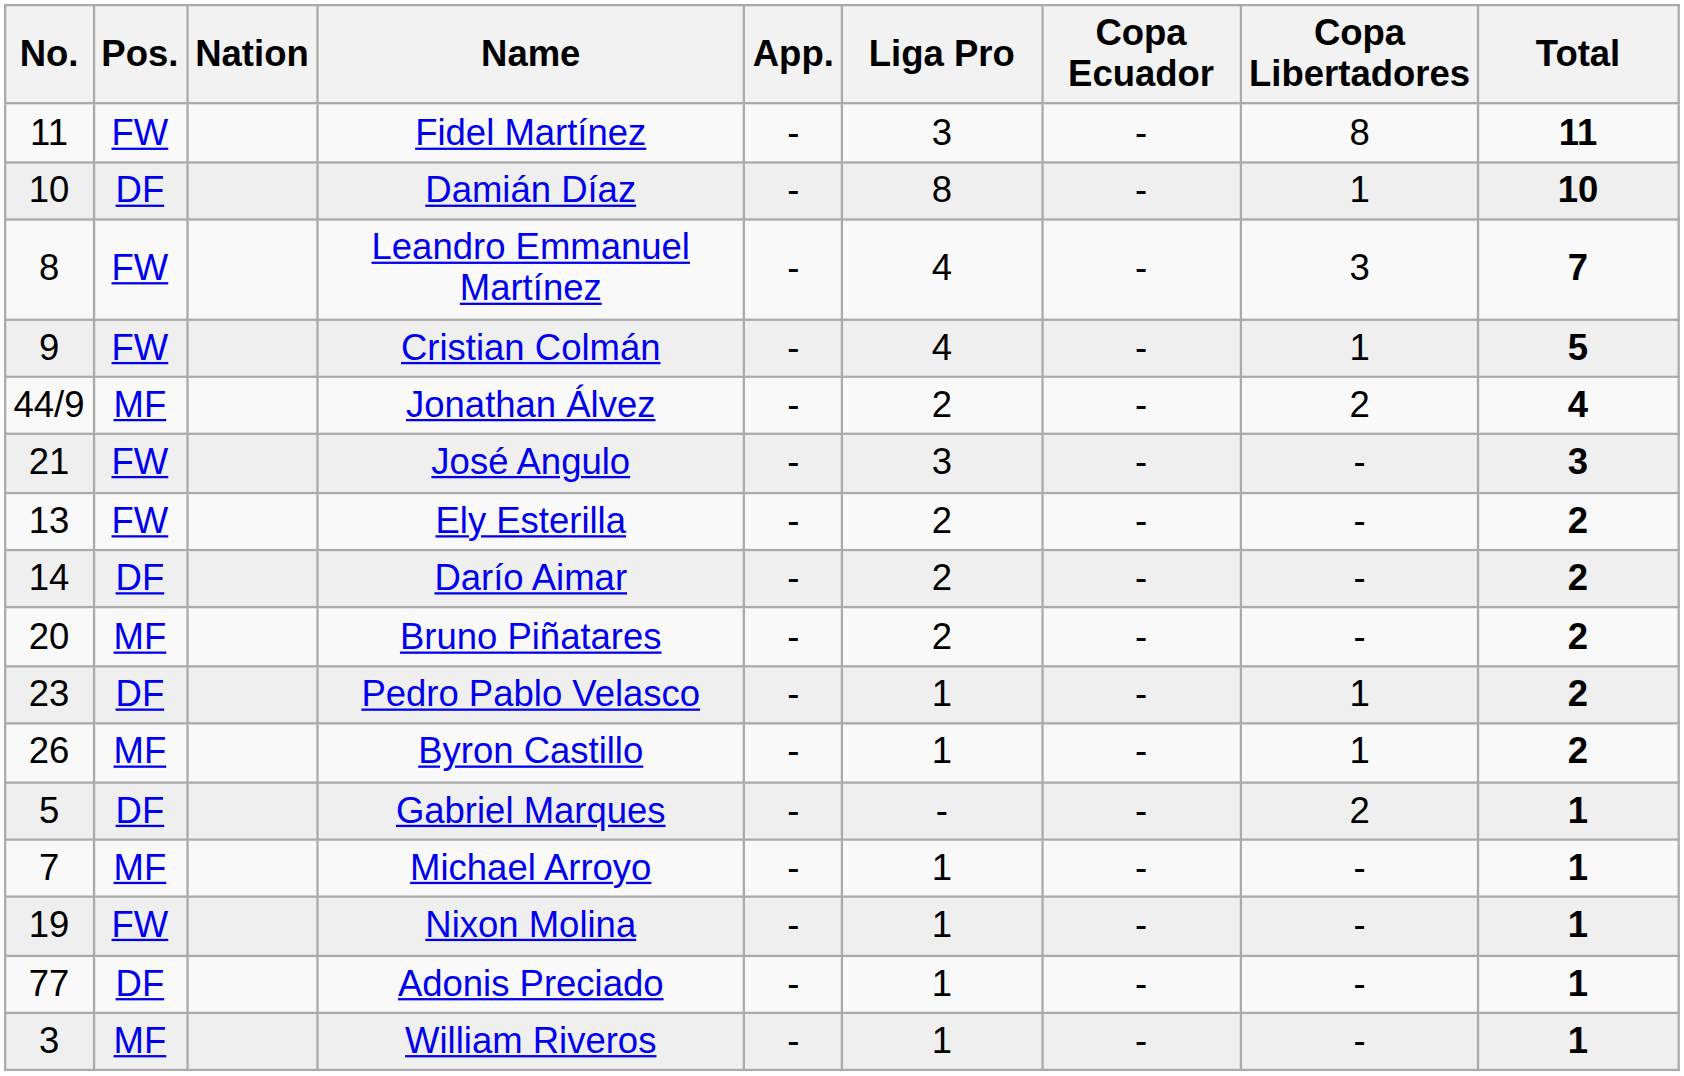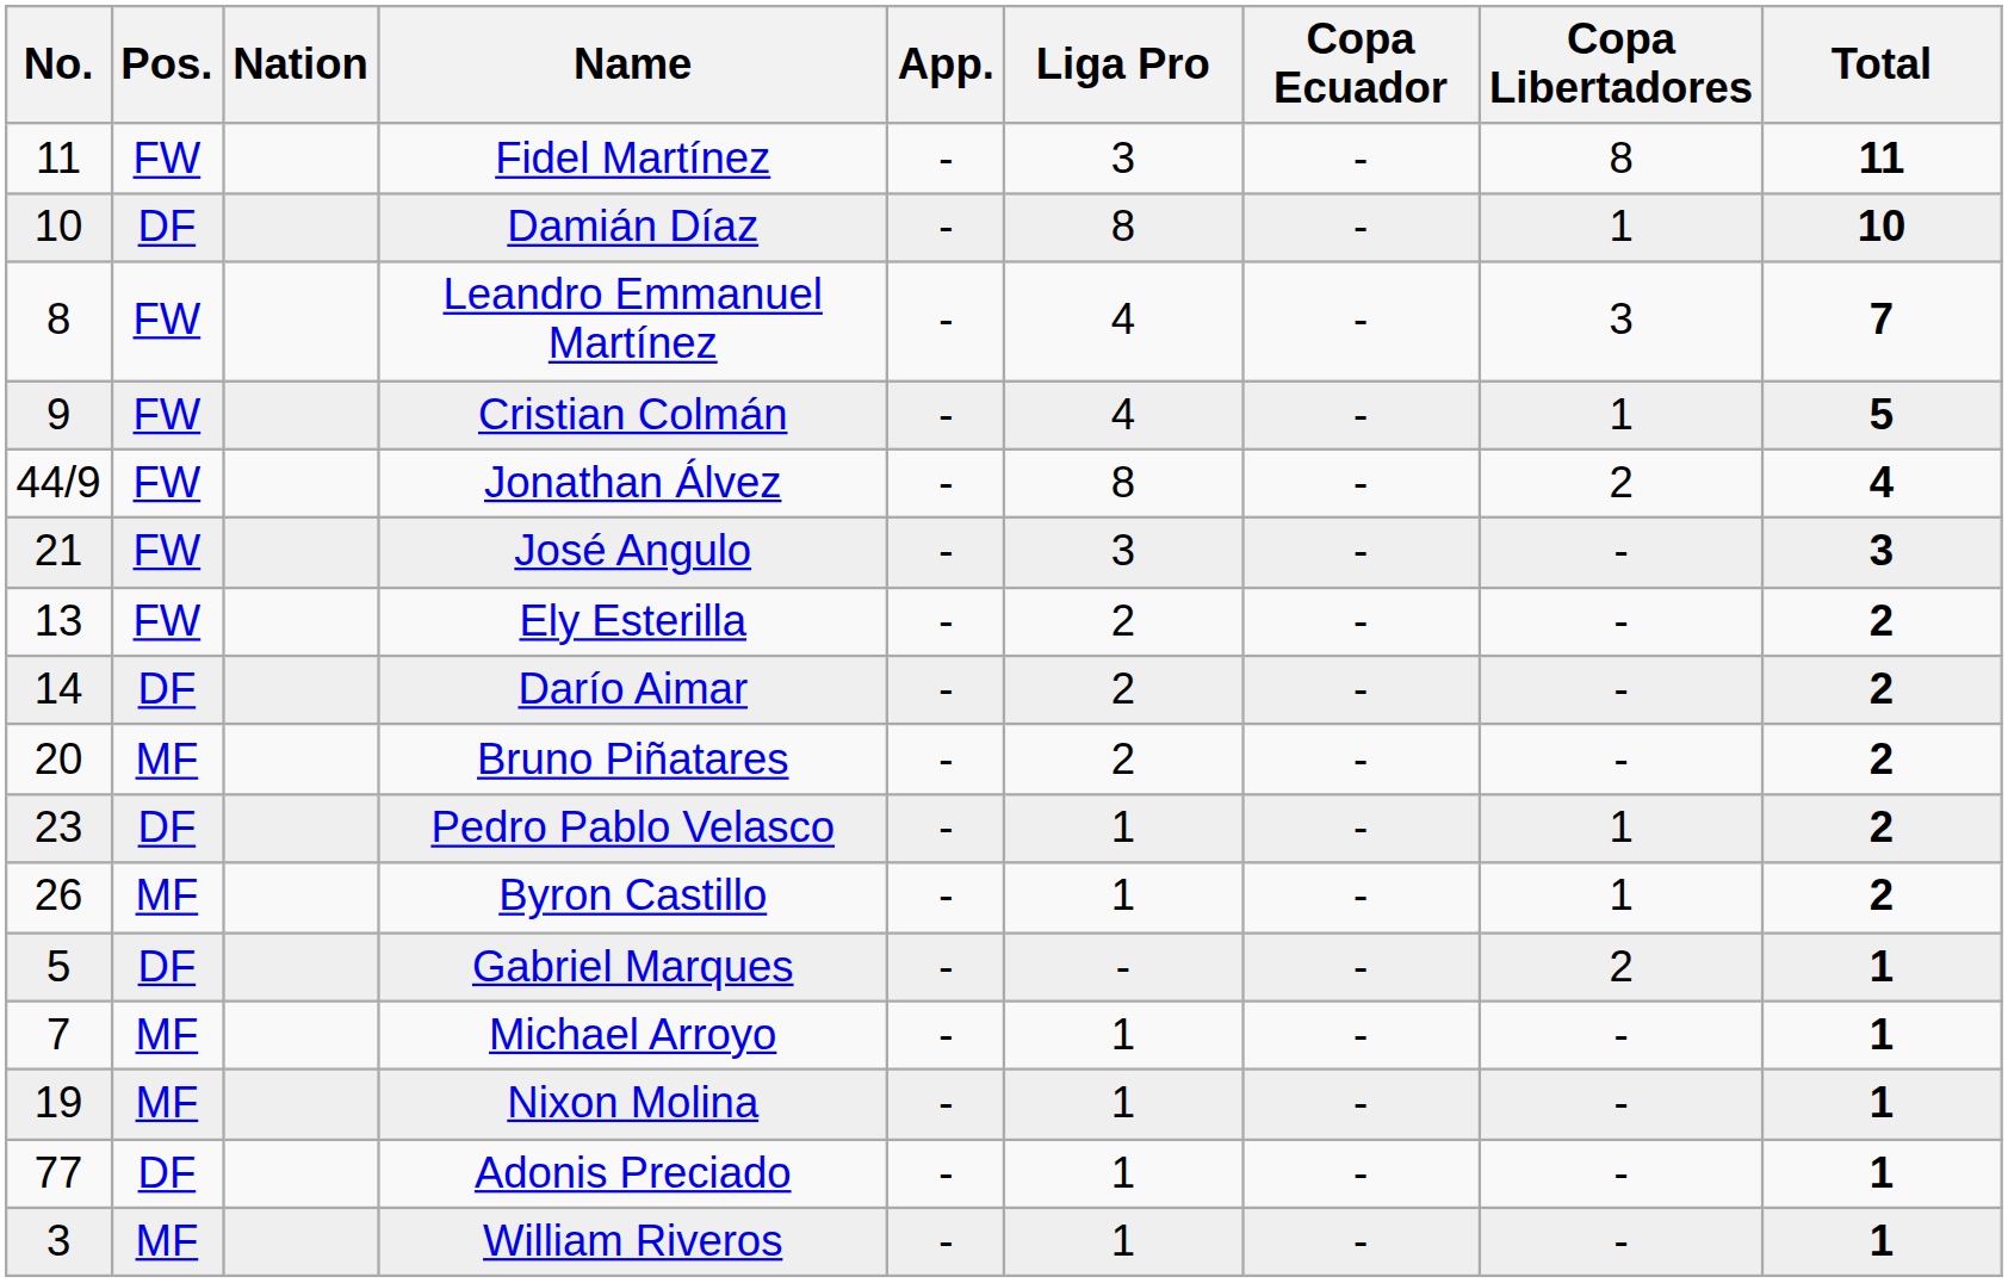 <table class="wikitable sortable" style="text-align:center">
 <tr>
 <th width=4>No.</th>
 <th width=4>Pos.</th>
 <th width=5>Nation</th>
 <th width=180px>Name</th>
 <th width=5>App.</th>
 <th width=80px>Liga Pro</th>
 <th width=80px>Copa Ecuador</th>
 <th width=80px>Copa Libertadores</th>
 <th width=80px>Total</th>
 </tr>
 <tr>
 <td>11</td>
 <td><a href='#'>FW</a></td>
 <td></td>
 <td><a href='#'>Fidel Martínez</a></td>
 <td>-</td>
 <td>3 </td>
 <td>- </td>
 <td>8 </td>
 <td><strong>11</strong> </td>
 </tr>
 <tr bgcolor="#efefef">
 <td>10</td>
 <td><a href='#'>DF</a></td>
 <td></td>
 <td><a href='#'>Damián Díaz</a></td>
 <td>-</td>
 <td>8 </td>
 <td>- </td>
 <td>1 </td>
 <td><strong>10</strong> </td>
 </tr>
 <tr>
 <td>8</td>
 <td><a href='#'>FW</a></td>
 <td></td>
 <td><a href='#'>Leandro Emmanuel Martínez</a></td>
 <td>-</td>
 <td>4 </td>
 <td>- </td>
 <td>3 </td>
 <td><strong>7</strong> </td>
 </tr>
 <tr bgcolor="#efefef">
 <td>9</td>
 <td><a href='#'>FW</a></td>
 <td></td>
 <td><a href='#'>Cristian Colmán</a></td>
 <td>-</td>
 <td>4 </td>
 <td>- </td>
 <td>1 </td>
 <td><strong>5</strong> </td>
 </tr>
 <tr>
 <td>44/9</td>
-<td><a href='#'>MF</a></td>
+<td><a href='#'>FW</a></td>
 <td></td>
 <td><a href='#'>Jonathan Álvez</a></td>
 <td>-</td>
-<td>2 </td>
+<td>8 </td>
 <td>- </td>
 <td>2 </td>
 <td><strong>4</strong> </td>
 </tr>
 <tr bgcolor="#efefef">
 <td>21</td>
 <td><a href='#'>FW</a></td>
 <td></td>
 <td><a href='#'>José Angulo</a></td>
 <td>-</td>
 <td>3 </td>
 <td>- </td>
 <td>- </td>
 <td><strong>3</strong> </td>
 </tr>
 <tr>
 <td>13</td>
 <td><a href='#'>FW</a></td>
 <td></td>
 <td><a href='#'>Ely Esterilla</a></td>
 <td>-</td>
 <td>2 </td>
 <td>- </td>
 <td>- </td>
 <td><strong>2</strong> </td>
 </tr>
 <tr bgcolor="#efefef">
 <td>14</td>
 <td><a href='#'>DF</a></td>
 <td></td>
 <td><a href='#'>Darío Aimar</a></td>
 <td>-</td>
 <td>2 </td>
 <td>- </td>
 <td>- </td>
 <td><strong>2</strong> </td>
 </tr>
 <tr>
 <td>20</td>
 <td><a href='#'>MF</a></td>
 <td></td>
 <td><a href='#'>Bruno Piñatares</a></td>
 <td>-</td>
 <td>2 </td>
 <td>- </td>
 <td>- </td>
 <td><strong>2</strong> </td>
 </tr>
 <tr bgcolor="#efefef">
 <td>23</td>
 <td><a href='#'>DF</a></td>
 <td></td>
 <td><a href='#'>Pedro Pablo Velasco</a></td>
 <td>-</td>
 <td>1 </td>
 <td>- </td>
 <td>1 </td>
 <td><strong>2</strong> </td>
 </tr>
 <tr>
 <td>26</td>
 <td><a href='#'>MF</a></td>
 <td></td>
 <td><a href='#'>Byron Castillo</a></td>
 <td>-</td>
 <td>1 </td>
 <td>- </td>
 <td>1 </td>
 <td><strong>2</strong> </td>
 </tr>
 <tr bgcolor="#efefef">
 <td>5</td>
 <td><a href='#'>DF</a></td>
 <td></td>
 <td><a href='#'>Gabriel Marques</a></td>
 <td>-</td>
 <td>- </td>
 <td>- </td>
 <td>2 </td>
 <td><strong>1</strong> </td>
 </tr>
 <tr>
 <td>7</td>
 <td><a href='#'>MF</a></td>
 <td></td>
 <td><a href='#'>Michael Arroyo</a></td>
 <td>-</td>
 <td>1 </td>
 <td>- </td>
 <td>- </td>
 <td><strong>1</strong> </td>
 </tr>
 <tr bgcolor="#efefef">
 <td>19</td>
-<td><a href='#'>FW</a></td>
+<td><a href='#'>MF</a></td>
 <td></td>
 <td><a href='#'>Nixon Molina</a></td>
 <td>-</td>
 <td>1 </td>
 <td>- </td>
 <td>- </td>
 <td><strong>1</strong> </td>
 </tr>
 <tr>
 <td>77</td>
 <td><a href='#'>DF</a></td>
 <td></td>
 <td><a href='#'>Adonis Preciado</a></td>
 <td>-</td>
 <td>1 </td>
 <td>- </td>
 <td>- </td>
 <td><strong>1</strong> </td>
 </tr>
 <tr bgcolor="#efefef">
 <td>3</td>
 <td><a href='#'>MF</a></td>
 <td></td>
 <td><a href='#'>William Riveros</a></td>
 <td>-</td>
 <td>1 </td>
 <td>- </td>
 <td>- </td>
 <td><strong>1</strong> </td>
 </tr>
 </table>
